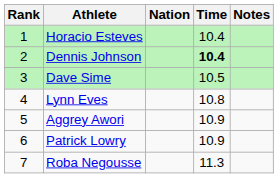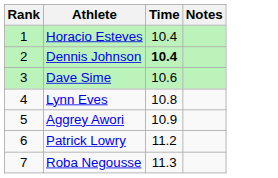 <table class="wikitable sortable" style="text-align:center">
 <tr>
 <th>Rank</th>
 <th>Athlete</th>
-<th>Nation</th>
 <th>Time</th>
 <th>Notes</th>
 </tr>
 <tr bgcolor=bbf3bb>
 <td>1</td>
 <td align=left><a href='#'>Horacio Esteves</a></td>
-<td align=left></td>
 <td>10.4</td>
 <td></td>
 </tr>
 <tr bgcolor=bbf3bb>
 <td>2</td>
 <td align=left><a href='#'>Dennis Johnson</a></td>
-<td align=left></td>
 <td><strong>10.4</strong></td>
 <td></td>
 </tr>
 <tr bgcolor=bbf3bb>
 <td>3</td>
 <td align=left><a href='#'>Dave Sime</a></td>
-<td align=left></td>
-<td>10.5</td>
+<td>10.6</td>
 <td></td>
 </tr>
 <tr>
 <td>4</td>
 <td align=left><a href='#'>Lynn Eves</a></td>
-<td align=left></td>
 <td>10.8</td>
 <td></td>
 </tr>
 <tr>
 <td>5</td>
 <td align=left><a href='#'>Aggrey Awori</a></td>
-<td align=left></td>
 <td>10.9</td>
 <td></td>
 </tr>
 <tr>
 <td>6</td>
 <td align=left><a href='#'>Patrick Lowry</a></td>
-<td align=left></td>
-<td>10.9</td>
+<td>11.2</td>
 <td></td>
 </tr>
 <tr>
 <td>7</td>
 <td align=left><a href='#'>Roba Negousse</a></td>
-<td align=left></td>
 <td>11.3</td>
 <td></td>
 </tr>
 </table>
